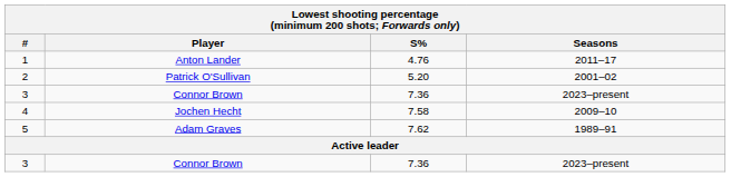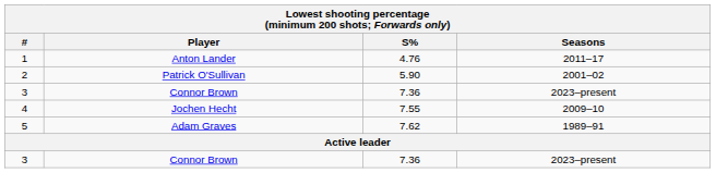 <table class="wikitable" style="text-align: center; font-size: 95%" width="80%">
 <tr>
 <th colspan="4">Lowest shooting percentage<br>(minimum 200 shots; <em>Forwards only</em>)</th>
 </tr>
 <tr>
 <th>#</th>
 <th>Player</th>
 <th>S%</th>
 <th>Seasons</th>
 </tr>
 <tr>
 <td>1</td>
 <td><a href='#'>Anton Lander</a></td>
 <td>4.76</td>
 <td>2011–17</td>
 </tr>
 <tr>
 <td>2</td>
 <td><a href='#'>Patrick O'Sullivan</a></td>
-<td>5.20</td>
+<td>5.90</td>
 <td>2001–02</td>
 </tr>
 <tr>
 <td>3</td>
 <td><a href='#'>Connor Brown</a></td>
 <td>7.36</td>
 <td>2023–present</td>
 </tr>
 <tr>
 <td>4</td>
 <td><a href='#'>Jochen Hecht</a></td>
-<td>7.58</td>
+<td>7.55</td>
 <td>2009–10</td>
 </tr>
 <tr>
 <td>5</td>
 <td><a href='#'>Adam Graves</a></td>
 <td>7.62</td>
 <td>1989–91<br></td>
 </tr>
 <tr>
 <th colspan="4">Active leader</th>
 </tr>
 <tr>
 <td>3</td>
 <td><a href='#'>Connor Brown</a></td>
 <td>7.36</td>
 <td>2023–present</td>
 </tr>
 </table>
